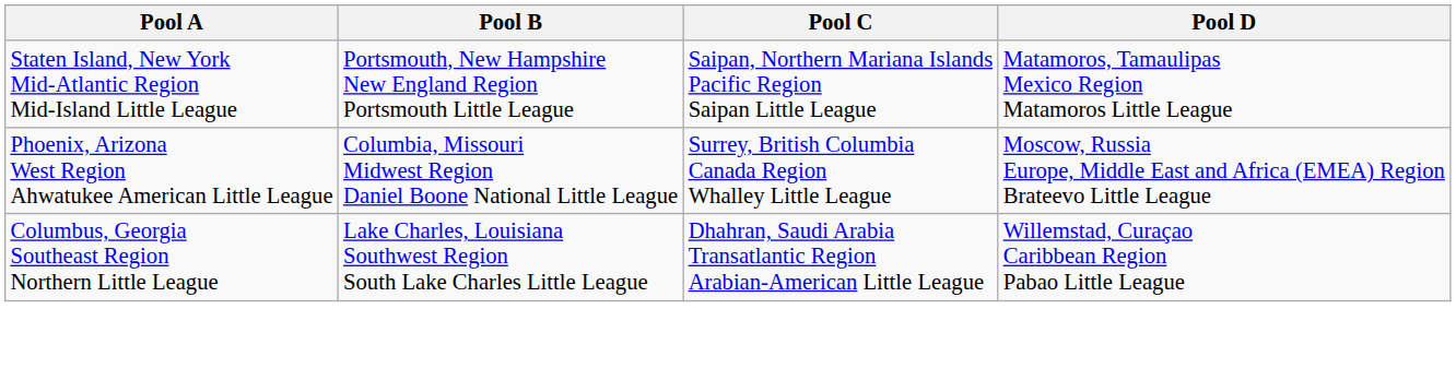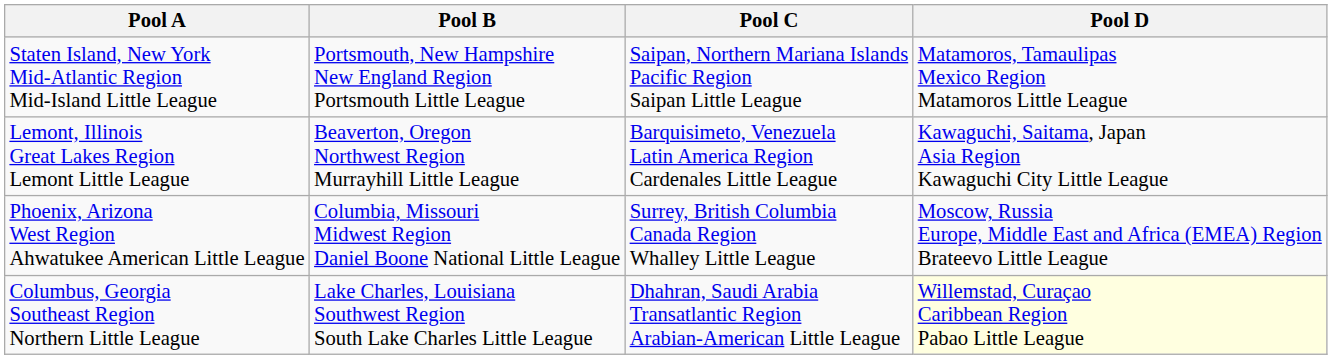 <table class="wikitable">
 <tr>
 <th>Pool A</th>
 <th>Pool B</th>
 <th>Pool C</th>
 <th>Pool D</th>
 </tr>
 <tr>
 <td> <a href='#'>Staten Island, New York</a><br><a href='#'>Mid-Atlantic Region</a><br>Mid-Island Little League</td>
 <td> <a href='#'>Portsmouth, New Hampshire</a><br><a href='#'>New England Region</a><br>Portsmouth Little League</td>
 <td> <a href='#'>Saipan, Northern Mariana Islands</a><br><a href='#'>Pacific Region</a><br>Saipan Little League</td>
 <td> <a href='#'>Matamoros, Tamaulipas</a><br> <a href='#'>Mexico Region</a><br>Matamoros Little League</td>
 </tr>
 <tr>
+<td> <a href='#'>Lemont, Illinois</a><br><a href='#'>Great Lakes Region</a><br>Lemont Little League</td>
+<td> <a href='#'>Beaverton, Oregon</a><br><a href='#'>Northwest Region</a><br>Murrayhill Little League</td>
+<td> <a href='#'>Barquisimeto, Venezuela</a><br><a href='#'>Latin America Region</a><br>Cardenales Little League</td>
+<td>  <a href='#'>Kawaguchi, Saitama</a>, Japan<br><a href='#'>Asia Region</a><br>Kawaguchi City Little League</td>
+</tr>
+<tr>
 <td> <a href='#'>Phoenix, Arizona</a><br><a href='#'>West Region</a><br>Ahwatukee American Little League</td>
 <td> <a href='#'>Columbia, Missouri</a><br><a href='#'>Midwest Region</a><br><a href='#'>Daniel Boone</a> National Little League</td>
 <td> <a href='#'>Surrey, British Columbia</a><br>  <a href='#'>Canada Region</a><br>Whalley Little League</td>
 <td> <a href='#'>Moscow, Russia</a><br><a href='#'>Europe, Middle East and Africa (EMEA) Region</a><br>Brateevo Little League</td>
 </tr>
 <tr>
 <td> <a href='#'>Columbus, Georgia</a><br><a href='#'>Southeast Region</a><br>Northern Little League</td>
 <td> <a href='#'>Lake Charles, Louisiana</a><br><a href='#'>Southwest Region</a><br>South Lake Charles Little League</td>
 <td> <a href='#'>Dhahran, Saudi Arabia</a><br><a href='#'>Transatlantic Region</a><br><a href='#'>Arabian-American</a> Little League</td>
-<td> <a href='#'>Willemstad, Curaçao</a><br><a href='#'>Caribbean Region</a><br>Pabao Little League</td>
+<td style="background: lightyellow;"> <a href='#'>Willemstad, Curaçao</a><br><a href='#'>Caribbean Region</a><br>Pabao Little League</td>
 </tr>
 </table>
